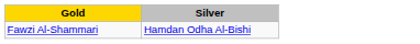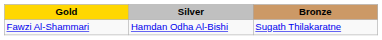 <table class="wikitable" style="text-align:left">
 <tr align="center">
 <td width=200 bgcolor=gold><strong>Gold</strong></td>
 <td width=200 bgcolor=silver><strong>Silver</strong></td>
+<td width=200 bgcolor=CC9966><strong>Bronze</strong></td>
 </tr>
 <tr>
 <td><a href='#'>Fawzi Al-Shammari</a><br><em></em></td>
 <td><a href='#'>Hamdan Odha Al-Bishi</a><br><em></em></td>
+<td><a href='#'>Sugath Thilakaratne</a><br><em></em></td>
 </tr>
 </table>
